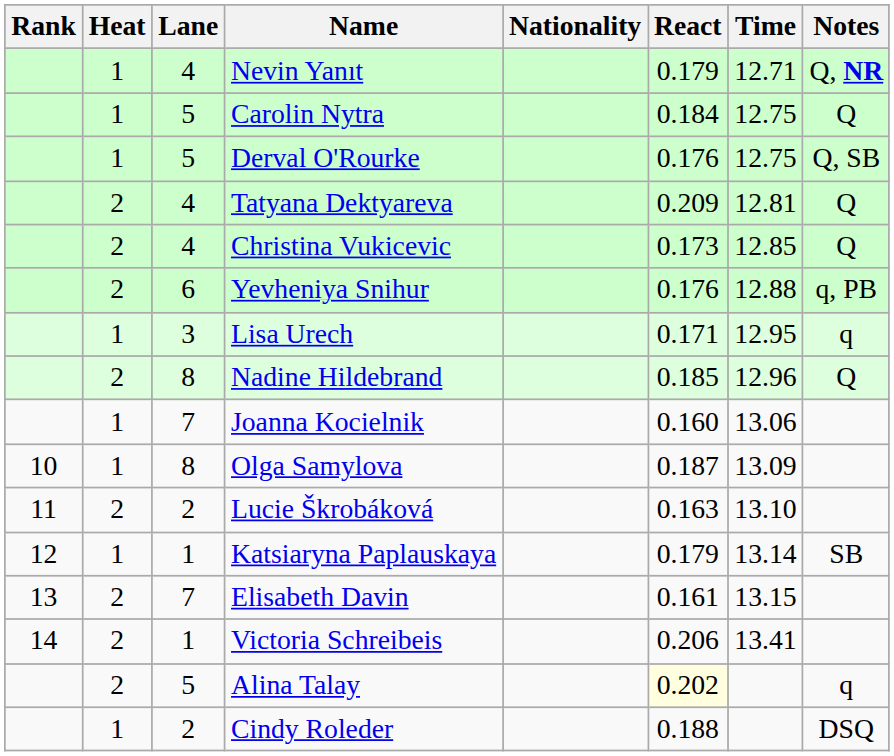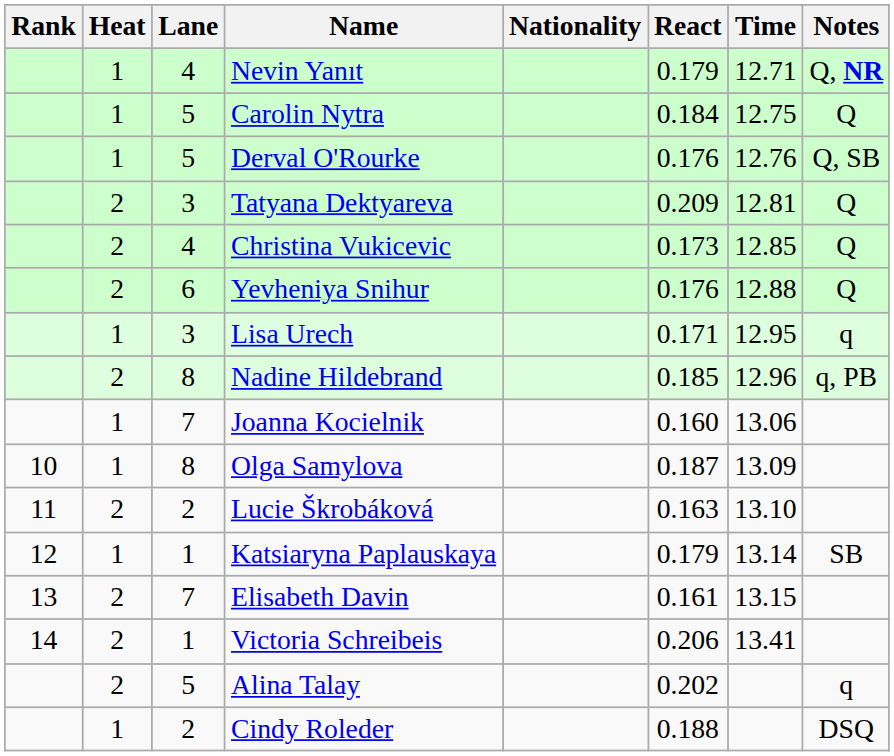 <table class="wikitable sortable" style="text-align:center">
 <tr>
 <th>Rank</th>
 <th>Heat</th>
 <th>Lane</th>
 <th>Name</th>
 <th>Nationality</th>
 <th>React</th>
 <th>Time</th>
 <th>Notes</th>
 </tr>
 <tr bgcolor=ccffcc>
 <td></td>
 <td>1</td>
 <td>4</td>
 <td align="left"><a href='#'>Nevin Yanıt</a></td>
 <td align=left></td>
 <td>0.179</td>
 <td>12.71</td>
 <td>Q, <strong><a href='#'>NR</a></strong></td>
 </tr>
 <tr bgcolor=ccffcc>
 <td></td>
 <td>1</td>
 <td>5</td>
 <td align="left"><a href='#'>Carolin Nytra</a></td>
 <td align=left></td>
 <td>0.184</td>
 <td>12.75</td>
 <td>Q</td>
 </tr>
 <tr bgcolor=ccffcc>
 <td></td>
 <td>1</td>
 <td>5</td>
 <td align="left"><a href='#'>Derval O'Rourke</a></td>
 <td align=left></td>
 <td>0.176</td>
-<td>12.75</td>
+<td>12.76</td>
 <td>Q, SB</td>
 </tr>
 <tr bgcolor=ccffcc>
 <td></td>
 <td>2</td>
-<td>4</td>
+<td>3</td>
 <td align="left"><a href='#'>Tatyana Dektyareva</a></td>
 <td align=left></td>
 <td>0.209</td>
 <td>12.81</td>
 <td>Q</td>
 </tr>
 <tr bgcolor=ccffcc>
 <td></td>
 <td>2</td>
 <td>4</td>
 <td align="left"><a href='#'>Christina Vukicevic</a></td>
 <td align=left></td>
 <td>0.173</td>
 <td>12.85</td>
 <td>Q</td>
 </tr>
 <tr bgcolor=ccffcc>
 <td></td>
 <td>2</td>
 <td>6</td>
 <td align="left"><a href='#'>Yevheniya Snihur</a></td>
 <td align=left></td>
 <td>0.176</td>
 <td>12.88</td>
-<td>q, PB</td>
+<td>Q</td>
 </tr>
 <tr bgcolor=ddffdd>
 <td></td>
 <td>1</td>
 <td>3</td>
 <td align="left"><a href='#'>Lisa Urech</a></td>
 <td align=left></td>
 <td>0.171</td>
 <td>12.95</td>
 <td>q</td>
 </tr>
 <tr bgcolor=ddffdd>
 <td></td>
 <td>2</td>
 <td>8</td>
 <td align="left"><a href='#'>Nadine Hildebrand</a></td>
 <td align=left></td>
 <td>0.185</td>
 <td>12.96</td>
-<td>Q</td>
+<td>q, PB</td>
 </tr>
 <tr>
 <td></td>
 <td>1</td>
 <td>7</td>
 <td align="left"><a href='#'>Joanna Kocielnik</a></td>
 <td align=left></td>
 <td>0.160</td>
 <td>13.06</td>
 <td></td>
 </tr>
 <tr>
 <td>10</td>
 <td>1</td>
 <td>8</td>
 <td align="left"><a href='#'>Olga Samylova</a></td>
 <td align=left></td>
 <td>0.187</td>
 <td>13.09</td>
 <td></td>
 </tr>
 <tr>
 <td>11</td>
 <td>2</td>
 <td>2</td>
 <td align="left"><a href='#'>Lucie Škrobáková</a></td>
 <td align=left></td>
 <td>0.163</td>
 <td>13.10</td>
 <td></td>
 </tr>
 <tr>
 <td>12</td>
 <td>1</td>
 <td>1</td>
 <td align="left"><a href='#'>Katsiaryna Paplauskaya</a></td>
 <td align=left></td>
 <td>0.179</td>
 <td>13.14</td>
 <td>SB</td>
 </tr>
 <tr>
 <td>13</td>
 <td>2</td>
 <td>7</td>
 <td align="left"><a href='#'>Elisabeth Davin</a></td>
 <td align=left></td>
 <td>0.161</td>
 <td>13.15</td>
 <td></td>
 </tr>
 <tr>
 <td>14</td>
 <td>2</td>
 <td>1</td>
 <td align="left"><a href='#'>Victoria Schreibeis</a></td>
 <td align=left></td>
 <td>0.206</td>
 <td>13.41</td>
 <td></td>
 </tr>
 <tr>
 <td></td>
 <td>2</td>
 <td>5</td>
 <td align="left"><a href='#'>Alina Talay</a></td>
 <td align=left></td>
-<td style="background: lightyellow;">0.202</td>
+<td>0.202</td>
 <td></td>
 <td>q</td>
 </tr>
 <tr>
 <td></td>
 <td>1</td>
 <td>2</td>
 <td align="left"><a href='#'>Cindy Roleder</a></td>
 <td align=left></td>
 <td>0.188</td>
 <td></td>
 <td>DSQ</td>
 </tr>
 </table>
